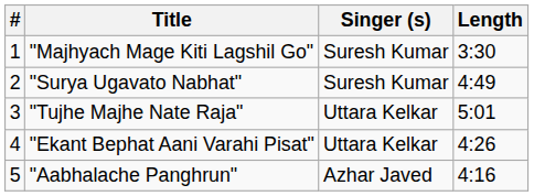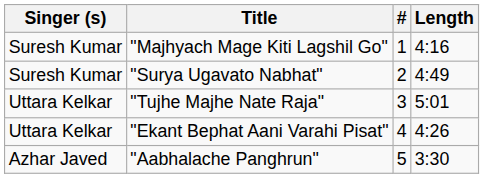 <table class="wikitable">
 <tr>
+<th>Singer (s)</th>
+<th>Title</th>
 <th>#</th>
-<th>Title</th>
-<th>Singer (s)</th>
 <th>Length</th>
 </tr>
 <tr>
+<td>Suresh Kumar</td>
+<td>"Majhyach Mage Kiti Lagshil Go"</td>
 <td>1</td>
-<td>"Majhyach Mage Kiti Lagshil Go"</td>
-<td>Suresh Kumar</td>
-<td>3:30</td>
+<td>4:16</td>
 </tr>
 <tr>
+<td>Suresh Kumar</td>
+<td>"Surya Ugavato Nabhat"</td>
 <td>2</td>
-<td>"Surya Ugavato Nabhat"</td>
-<td>Suresh Kumar</td>
 <td>4:49</td>
 </tr>
 <tr>
+<td>Uttara Kelkar</td>
+<td>"Tujhe Majhe Nate Raja"</td>
 <td>3</td>
-<td>"Tujhe Majhe Nate Raja"</td>
-<td>Uttara Kelkar</td>
 <td>5:01</td>
 </tr>
 <tr>
+<td>Uttara Kelkar</td>
+<td>"Ekant Bephat Aani Varahi Pisat"</td>
 <td>4</td>
-<td>"Ekant Bephat Aani Varahi Pisat"</td>
-<td>Uttara Kelkar</td>
 <td>4:26</td>
 </tr>
 <tr>
+<td>Azhar Javed</td>
+<td>"Aabhalache Panghrun"</td>
 <td>5</td>
-<td>"Aabhalache Panghrun"</td>
-<td>Azhar Javed</td>
-<td>4:16</td>
+<td>3:30</td>
 </tr>
 </table>
